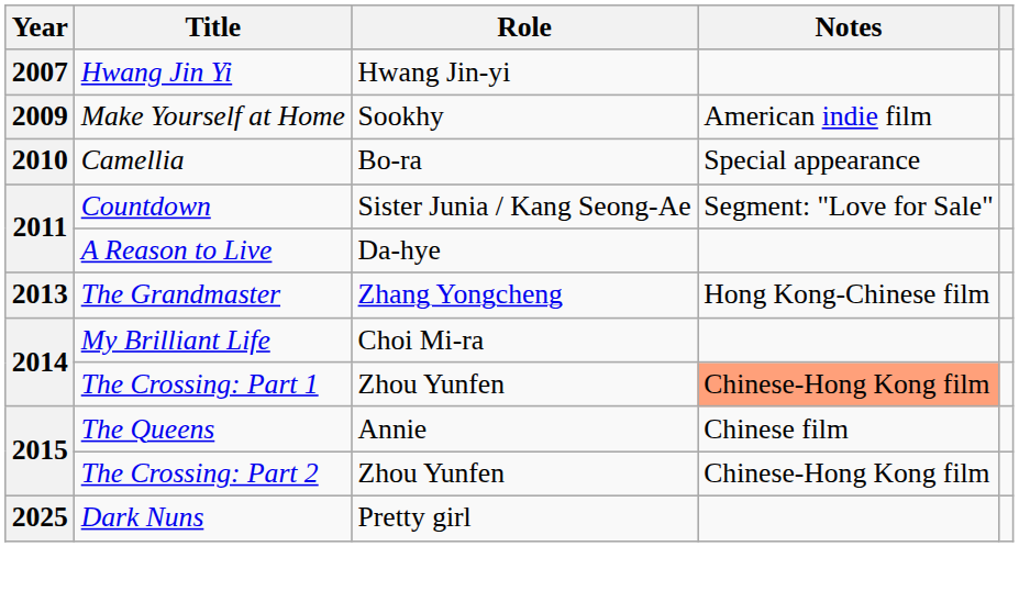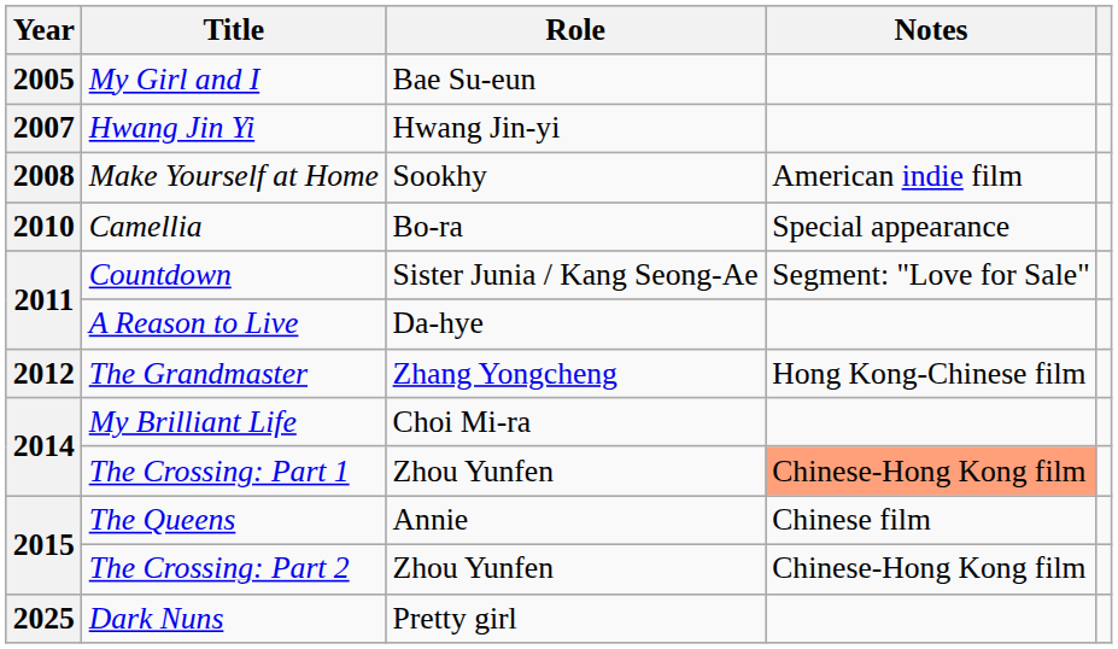 <table class="wikitable plainrowheaders sortable">
 <tr>
 <th scope="col">Year</th>
 <th scope="col">Title</th>
 <th scope="col">Role</th>
 <th scope="col">Notes</th>
 <th scope="col" class="unsortable"></th>
 </tr>
 <tr>
+<th scope="row">2005</th>
+<td><em><a href='#'>My Girl and I</a></em></td>
+<td>Bae Su-eun</td>
+<td></td>
+<td style="text-align:center"></td>
+</tr>
+<tr>
 <th scope="row">2007</th>
 <td><em><a href='#'>Hwang Jin Yi</a></em></td>
 <td>Hwang Jin-yi</td>
 <td></td>
 <td style="text-align:center"></td>
 </tr>
 <tr>
-<th scope="row">2009</th>
+<th scope="row">2008</th>
 <td><em>Make Yourself at Home</em></td>
 <td>Sookhy</td>
 <td>American <a href='#'>indie</a> film</td>
 <td style="text-align:center"></td>
 </tr>
 <tr>
 <th scope="row">2010</th>
 <td><em>Camellia</em></td>
 <td>Bo-ra</td>
 <td>Special appearance</td>
 <td style="text-align:center"></td>
 </tr>
 <tr>
 <th scope="row" rowspan="2">2011</th>
 <td><em><a href='#'>Countdown</a></em></td>
 <td>Sister Junia / Kang Seong-Ae</td>
 <td>Segment: "Love for Sale"</td>
 <td style="text-align:center"></td>
 </tr>
 <tr>
 <td><em><a href='#'>A Reason to Live</a></em></td>
 <td>Da-hye</td>
 <td></td>
 <td style="text-align:center"></td>
 </tr>
 <tr>
-<th scope="row">2013</th>
+<th scope="row">2012</th>
 <td><em><a href='#'>The Grandmaster</a></em></td>
 <td><a href='#'>Zhang Yongcheng</a></td>
 <td>Hong Kong-Chinese film</td>
 <td style="text-align:center"></td>
 </tr>
 <tr>
 <th scope="row" rowspan="2">2014</th>
 <td><em><a href='#'>My Brilliant Life</a></em></td>
 <td>Choi Mi-ra</td>
 <td></td>
 <td style="text-align:center"></td>
 </tr>
 <tr>
 <td><em><a href='#'>The Crossing: Part 1</a></em></td>
 <td>Zhou Yunfen</td>
 <td style="background: lightsalmon;">Chinese-Hong Kong film</td>
 <td style="text-align:center"></td>
 </tr>
 <tr>
 <th scope="row" rowspan="2">2015</th>
 <td><em><a href='#'>The Queens</a></em></td>
 <td>Annie</td>
 <td>Chinese film</td>
 <td style="text-align:center"></td>
 </tr>
 <tr>
 <td><em><a href='#'>The Crossing: Part 2</a></em></td>
 <td>Zhou Yunfen</td>
 <td>Chinese-Hong Kong film</td>
 <td style="text-align:center"></td>
 </tr>
 <tr>
 <th scope="row">2025</th>
 <td><em><a href='#'>Dark Nuns</a></em></td>
 <td>Pretty girl</td>
 <td></td>
 <td style="text-align:center"></td>
 </tr>
 </table>
